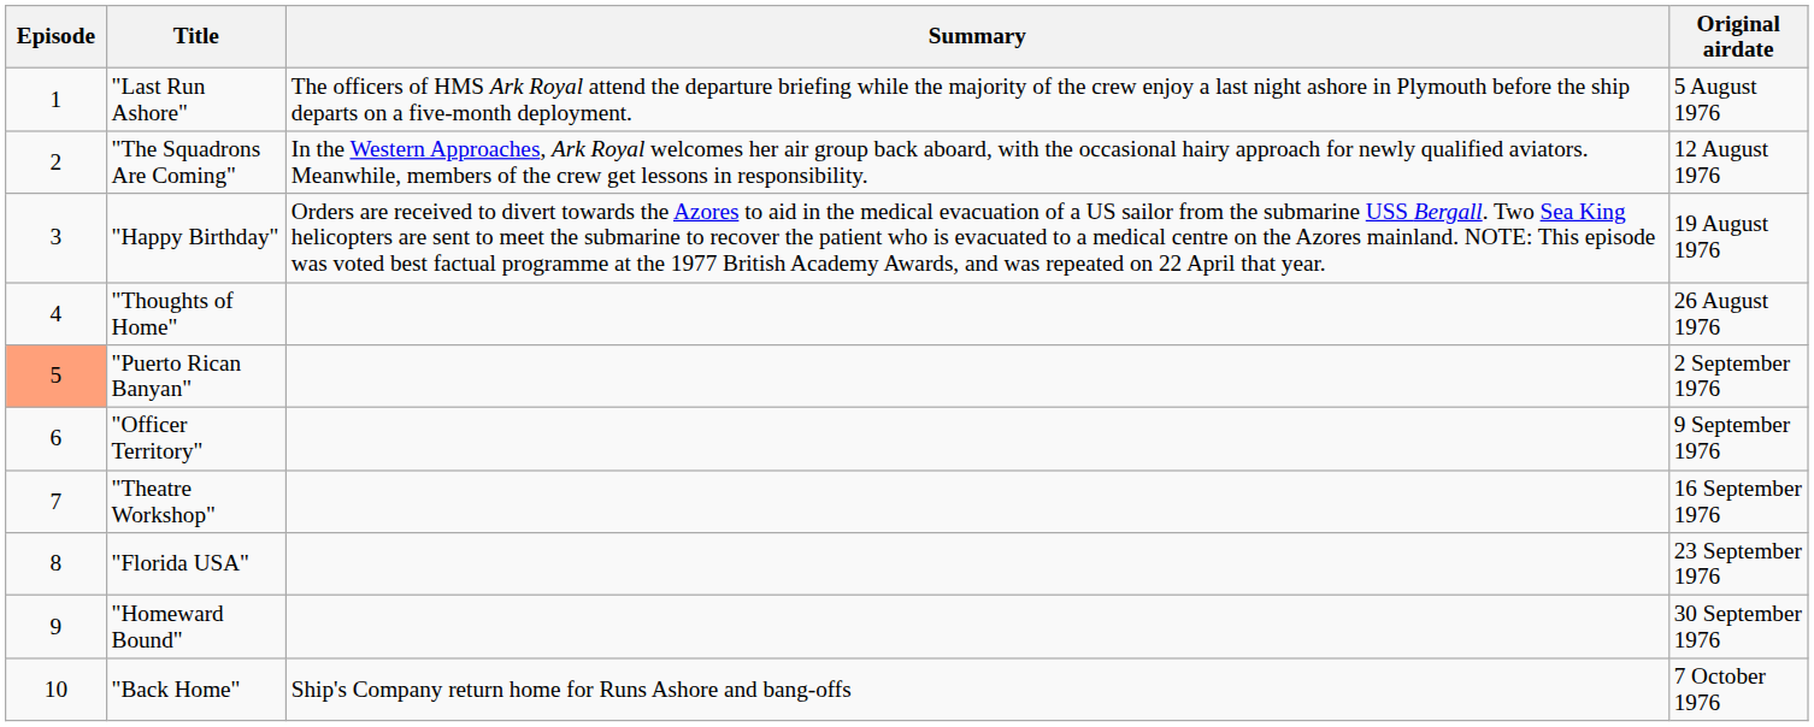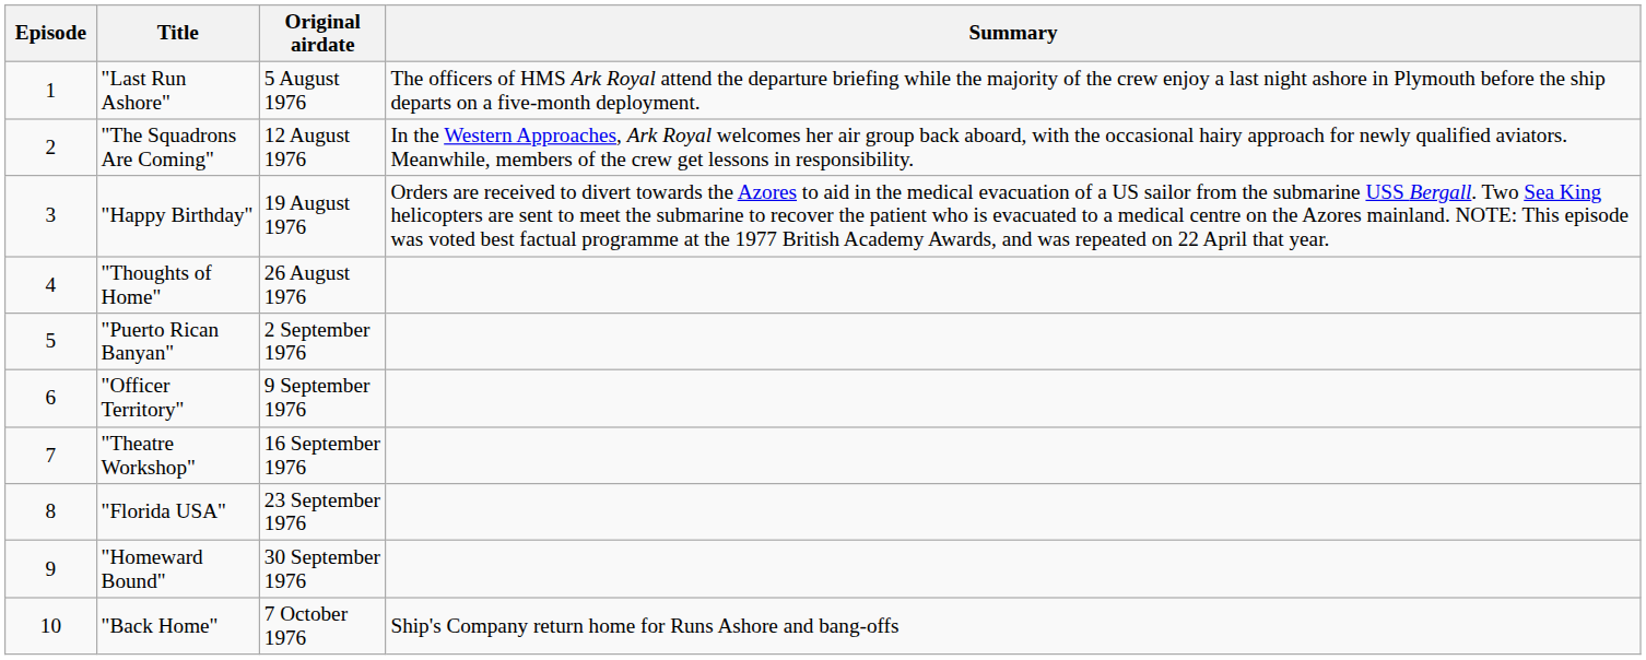 <table class="wikitable">
 <tr>
 <th> Episode </th>
 <th>Title</th>
+<th>Original airdate</th>
 <th>Summary</th>
-<th>Original airdate</th>
 </tr>
 <tr>
 <td align="center">1</td>
 <td>"Last Run Ashore"</td>
+<td>5 August 1976</td>
 <td>The officers of HMS <em>Ark Royal</em> attend the departure briefing while the majority of the crew enjoy a last night ashore in Plymouth before the ship departs on a five-month deployment.</td>
-<td>5 August 1976</td>
 </tr>
 <tr>
 <td align="center">2</td>
 <td>"The Squadrons Are Coming"</td>
+<td>12 August 1976</td>
 <td>In the <a href='#'>Western Approaches</a>, <em>Ark Royal</em> welcomes her air group back aboard, with the occasional hairy approach for newly qualified aviators. Meanwhile, members of the crew get lessons in responsibility.</td>
-<td>12 August 1976</td>
 </tr>
 <tr>
 <td align="center">3</td>
 <td>"Happy Birthday"</td>
+<td>19 August 1976</td>
 <td>Orders are received to divert towards the <a href='#'>Azores</a> to aid in the medical evacuation of a US sailor from the submarine <a href='#'>USS <em>Bergall</em></a>. Two <a href='#'>Sea King</a> helicopters are sent to meet the submarine to recover the patient who is evacuated to a medical centre on the Azores mainland. NOTE: This episode was voted best factual programme at the 1977 British Academy Awards, and was repeated on 22 April that year.</td>
-<td>19 August 1976</td>
 </tr>
 <tr>
 <td align="center">4</td>
 <td>"Thoughts of Home"</td>
+<td>26 August 1976</td>
 <td></td>
-<td>26 August 1976</td>
 </tr>
 <tr>
-<td align="center" style="background: lightsalmon;">5</td>
+<td align="center">5</td>
 <td>"Puerto Rican Banyan"</td>
+<td>2 September 1976</td>
 <td></td>
-<td>2 September 1976</td>
 </tr>
 <tr>
 <td align="center">6</td>
 <td>"Officer Territory"</td>
+<td>9 September 1976</td>
 <td></td>
-<td>9 September 1976</td>
 </tr>
 <tr>
 <td align="center">7</td>
 <td>"Theatre Workshop"</td>
+<td>16 September 1976 </td>
 <td></td>
-<td>16 September 1976 </td>
 </tr>
 <tr>
 <td align="center">8</td>
 <td>"Florida USA"</td>
+<td>23 September 1976 </td>
 <td></td>
-<td>23 September 1976 </td>
 </tr>
 <tr>
 <td align="center">9</td>
 <td>"Homeward Bound"</td>
+<td>30 September 1976 </td>
 <td></td>
-<td>30 September 1976 </td>
 </tr>
 <tr>
 <td align="center">10</td>
 <td>"Back Home"</td>
+<td>7 October 1976 </td>
 <td>Ship's Company return home for Runs Ashore and bang-offs</td>
-<td>7 October 1976 </td>
 </tr>
 </table>
